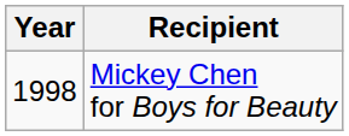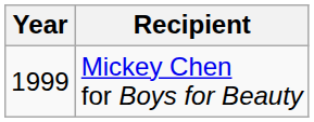 <table class="wikitable sortable">
 <tr>
 <th>Year</th>
 <th>Recipient</th>
 </tr>
 <tr>
-<td>1998</td>
+<td>1999</td>
 <td><a href='#'>Mickey Chen</a><br> for <em>Boys for Beauty</em></td>
 </tr>
 </table>
